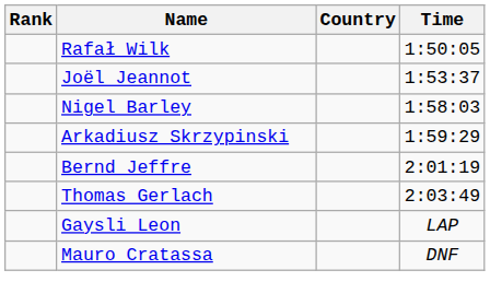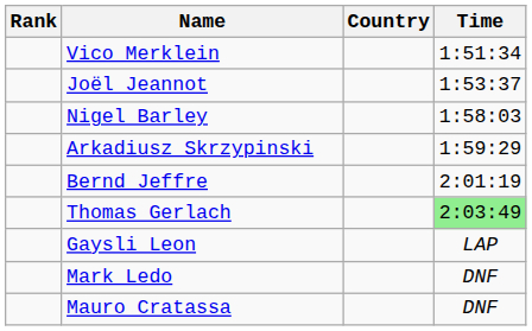 <table class="wikitable sortable">
 <tr>
 <th width=20>Rank</th>
 <th width=180>Name</th>
 <th>Country</th>
 <th>Time</th>
 </tr>
 <tr>
 <td align="center"></td>
-<td><a href='#'>Rafał Wilk</a></td>
+<td><a href='#'>Vico Merklein</a></td>
 <td></td>
-<td align="center">1:50:05</td>
+<td align="center">1:51:34</td>
 </tr>
 <tr>
 <td align="center"></td>
 <td><a href='#'>Joël Jeannot</a></td>
 <td></td>
 <td align="center">1:53:37</td>
 </tr>
 <tr>
 <td align="center"></td>
 <td><a href='#'>Nigel Barley</a></td>
 <td></td>
 <td align="center">1:58:03</td>
 </tr>
 <tr>
 <td align="center"></td>
 <td><a href='#'>Arkadiusz Skrzypinski</a></td>
 <td></td>
 <td align="center">1:59:29</td>
 </tr>
 <tr>
 <td align="center"></td>
 <td><a href='#'>Bernd Jeffre</a></td>
 <td></td>
 <td align="center">2:01:19</td>
 </tr>
 <tr>
 <td align="center"></td>
 <td><a href='#'>Thomas Gerlach</a></td>
 <td></td>
-<td align="center">2:03:49</td>
+<td align="center" style="background: lightgreen;">2:03:49</td>
 </tr>
 <tr>
 <td align="center"></td>
 <td><a href='#'>Gaysli Leon</a></td>
 <td></td>
 <td align="center"><em>LAP </em></td>
 </tr>
 <tr>
 <td align="center"></td>
+<td><a href='#'>Mark Ledo</a></td>
+<td></td>
+<td align="center"><em>DNF </em></td>
+</tr>
+<tr>
+<td align="center"></td>
 <td><a href='#'>Mauro Cratassa</a></td>
 <td></td>
 <td align="center"><em>DNF </em></td>
 </tr>
 </table>
